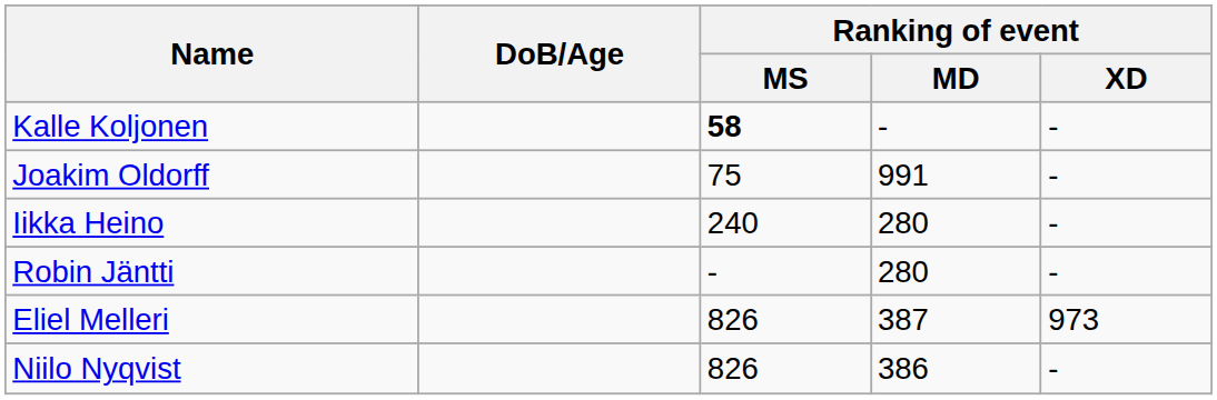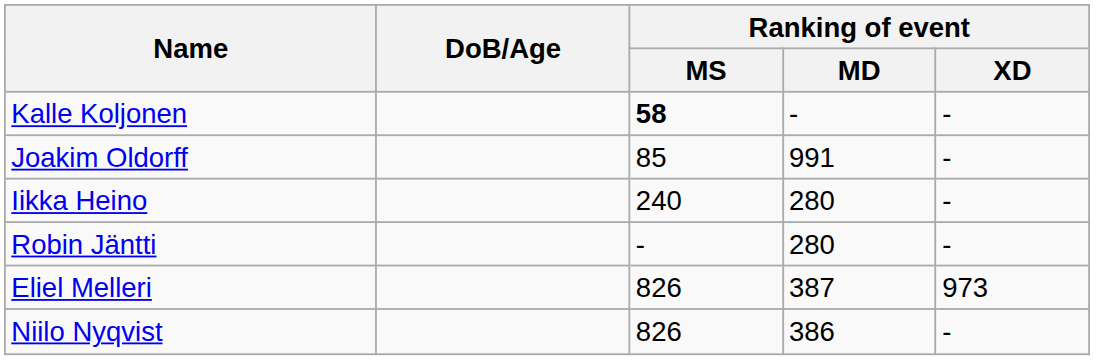 <table class="wikitable" style="width:600px; font-size:95%;">
 <tr>
 <th rowspan="2" align="left">Name</th>
 <th rowspan="2" align="left">DoB/Age</th>
 <th colspan="3" align="center">Ranking of event</th>
 </tr>
 <tr>
 <th align="center">MS</th>
 <th>MD</th>
 <th align="center">XD</th>
 </tr>
 <tr>
 <td><a href='#'>Kalle Koljonen</a></td>
 <td></td>
 <td><strong>58</strong></td>
 <td>-</td>
 <td>-</td>
 </tr>
 <tr>
 <td><a href='#'>Joakim Oldorff</a></td>
 <td></td>
-<td>75</td>
+<td>85</td>
 <td>991</td>
 <td>-</td>
 </tr>
 <tr>
 <td><a href='#'>Iikka Heino</a></td>
 <td></td>
 <td>240</td>
 <td>280</td>
 <td>-</td>
 </tr>
 <tr>
 <td><a href='#'>Robin Jäntti</a></td>
 <td></td>
 <td>-</td>
 <td>280</td>
 <td>-</td>
 </tr>
 <tr>
 <td><a href='#'>Eliel Melleri</a></td>
 <td></td>
 <td>826</td>
 <td>387</td>
 <td>973</td>
 </tr>
 <tr>
 <td><a href='#'>Niilo Nyqvist</a></td>
 <td></td>
 <td>826</td>
 <td>386</td>
 <td>-</td>
 </tr>
 </table>
